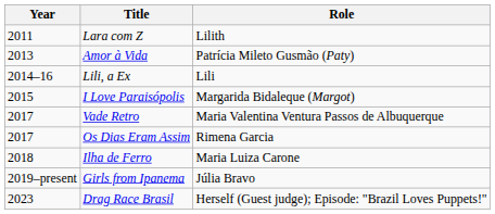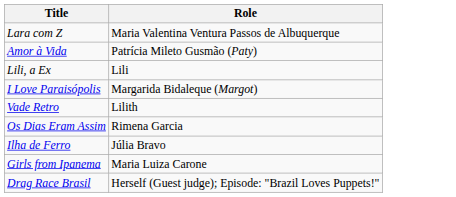 <table class="wikitable">
 <tr>
-<th>Year</th>
 <th>Title</th>
 <th>Role</th>
 </tr>
 <tr>
-<td>2011</td>
 <td><em>Lara com Z</em></td>
-<td>Lilith</td>
+<td>Maria Valentina Ventura Passos de Albuquerque</td>
 </tr>
 <tr>
-<td>2013</td>
 <td><em><a href='#'>Amor à Vida</a></em></td>
 <td>Patrícia Mileto Gusmão (<em>Paty</em>)</td>
 </tr>
 <tr>
-<td>2014–16</td>
 <td><em>Lili, a Ex</em></td>
 <td>Lili</td>
 </tr>
 <tr>
-<td>2015</td>
 <td><em><a href='#'>I Love Paraisópolis</a></em></td>
 <td>Margarida Bidaleque (<em>Margot</em>)</td>
 </tr>
 <tr>
-<td>2017</td>
 <td><em><a href='#'>Vade Retro</a></em></td>
-<td>Maria Valentina Ventura Passos de Albuquerque</td>
+<td>Lilith</td>
 </tr>
 <tr>
-<td>2017</td>
 <td><em><a href='#'>Os Dias Eram Assim</a></em></td>
 <td>Rimena Garcia</td>
 </tr>
 <tr>
-<td>2018</td>
 <td><em><a href='#'>Ilha de Ferro</a></em></td>
+<td>Júlia Bravo</td>
+</tr>
+<tr>
+<td><em><a href='#'>Girls from Ipanema</a></em></td>
 <td>Maria Luiza Carone</td>
 </tr>
 <tr>
-<td>2019–present</td>
-<td><em><a href='#'>Girls from Ipanema</a></em></td>
-<td>Júlia Bravo</td>
-</tr>
-<tr>
-<td>2023</td>
 <td><em><a href='#'>Drag Race Brasil</a></em></td>
 <td>Herself (Guest judge); Episode: "Brazil Loves Puppets!"</td>
 </tr>
 </table>
